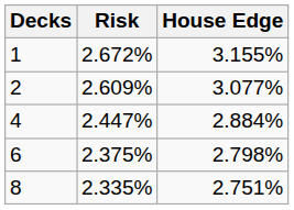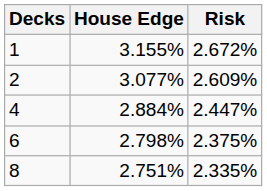 <table class="wikitable">
 <tr>
 <th>Decks</th>
+<th>House Edge</th>
 <th>Risk</th>
-<th>House Edge</th>
 </tr>
 <tr>
 <td>1</td>
+<td align=right>3.155%</td>
 <td align=right>2.672%</td>
-<td align=right>3.155%</td>
 </tr>
 <tr>
 <td>2</td>
+<td align=right>3.077%</td>
 <td align=right>2.609%</td>
-<td align=right>3.077%</td>
 </tr>
 <tr>
 <td>4</td>
+<td align=right>2.884%</td>
 <td align=right>2.447%</td>
-<td align=right>2.884%</td>
 </tr>
 <tr>
 <td>6</td>
+<td align=right>2.798%</td>
 <td align=right>2.375%</td>
-<td align=right>2.798%</td>
 </tr>
 <tr>
 <td>8</td>
+<td align=right>2.751%</td>
 <td align=right>2.335%</td>
-<td align=right>2.751%</td>
 </tr>
 </table>
